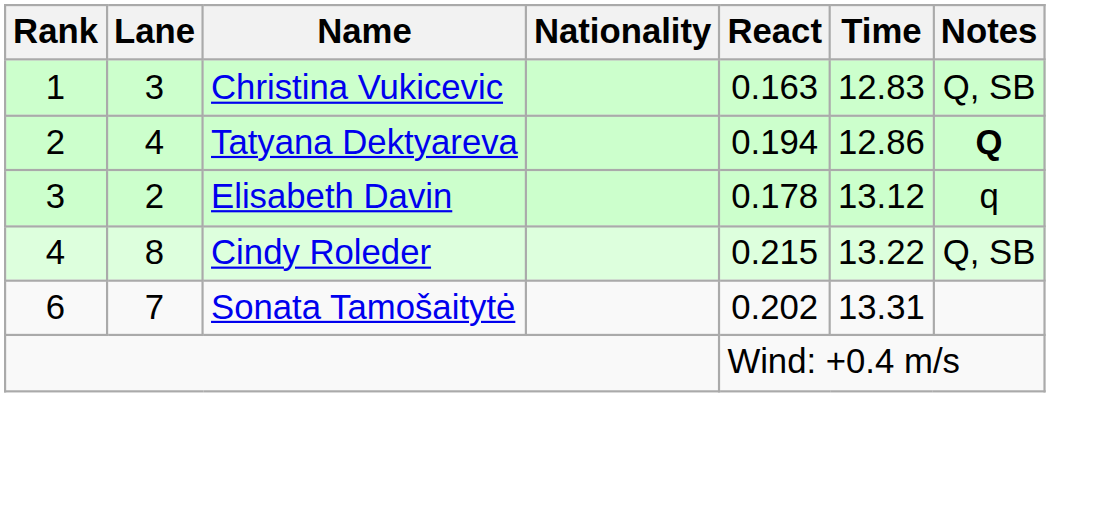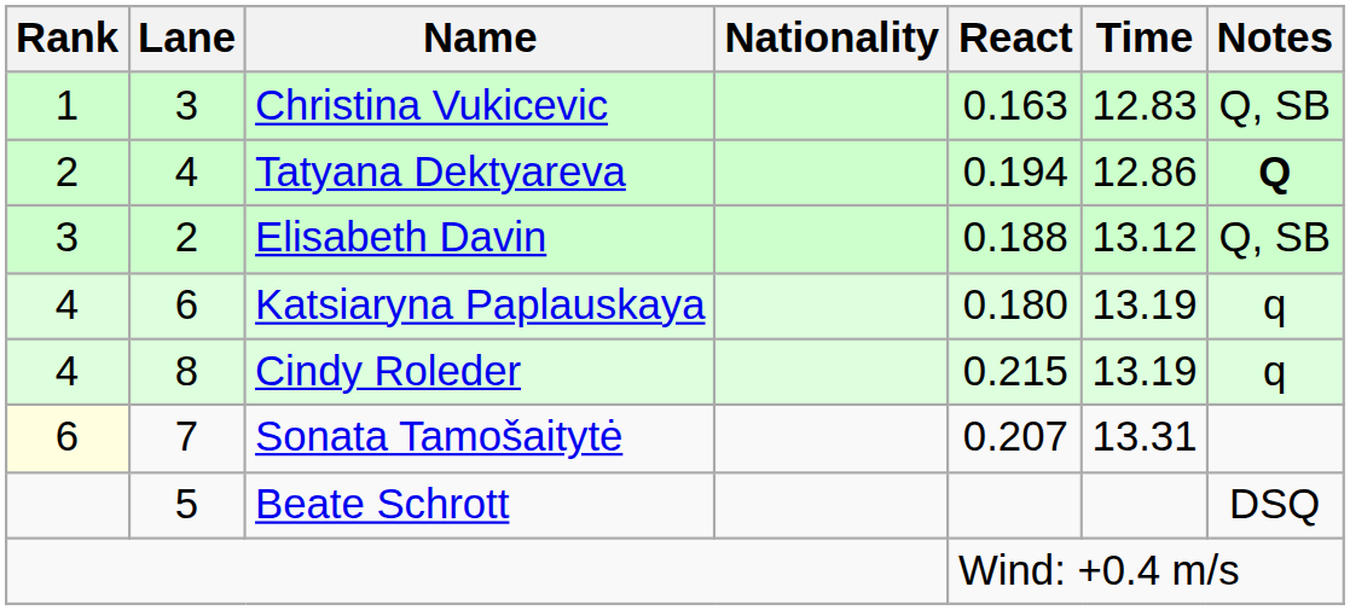 <table class="wikitable sortable" style="text-align:center">
 <tr>
 <th>Rank</th>
 <th>Lane</th>
 <th>Name</th>
 <th>Nationality</th>
 <th>React</th>
 <th>Time</th>
 <th>Notes</th>
 </tr>
 <tr bgcolor=ccffcc>
 <td>1</td>
 <td>3</td>
 <td align="left"><a href='#'>Christina Vukicevic</a></td>
 <td align=left></td>
 <td>0.163</td>
 <td>12.83</td>
 <td>Q, SB</td>
 </tr>
 <tr bgcolor=ccffcc>
 <td>2</td>
 <td>4</td>
 <td align="left"><a href='#'>Tatyana Dektyareva</a></td>
 <td align=left></td>
 <td>0.194</td>
 <td>12.86</td>
 <td><strong>Q</strong></td>
 </tr>
 <tr bgcolor=ccffcc>
 <td>3</td>
 <td>2</td>
 <td align="left"><a href='#'>Elisabeth Davin</a></td>
 <td align=left></td>
-<td>0.178</td>
+<td>0.188</td>
 <td>13.12</td>
+<td>Q, SB</td>
+</tr>
+<tr bgcolor=ddffdd>
+<td>4</td>
+<td>6</td>
+<td align="left"><a href='#'>Katsiaryna Paplauskaya</a></td>
+<td align=left></td>
+<td>0.180</td>
+<td>13.19</td>
 <td>q</td>
 </tr>
 <tr bgcolor=ddffdd>
 <td>4</td>
 <td>8</td>
 <td align="left"><a href='#'>Cindy Roleder</a></td>
 <td align=left></td>
 <td>0.215</td>
-<td>13.22</td>
-<td>Q, SB</td>
+<td>13.19</td>
+<td>q</td>
 </tr>
 <tr>
-<td>6</td>
+<td style="background: lightyellow;">6</td>
 <td>7</td>
 <td align="left"><a href='#'>Sonata Tamošaitytė</a></td>
 <td align=left></td>
-<td>0.202</td>
+<td>0.207</td>
 <td>13.31</td>
 <td></td>
+</tr>
+<tr>
+<td></td>
+<td>5</td>
+<td align="left"><a href='#'>Beate Schrott</a></td>
+<td align=left></td>
+<td></td>
+<td></td>
+<td>DSQ</td>
 </tr>
 <tr>
 <td colspan=4></td>
 <td colspan=3 align=left>Wind: +0.4 m/s</td>
 </tr>
 </table>
